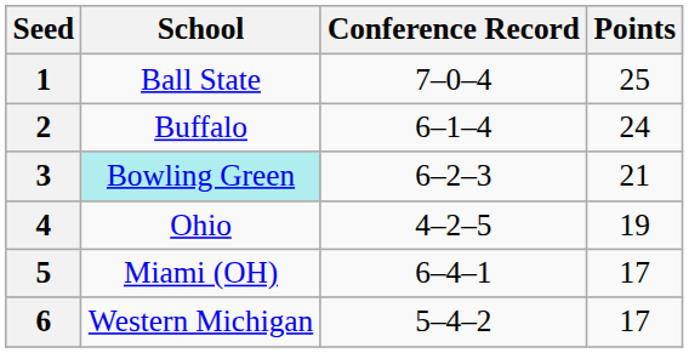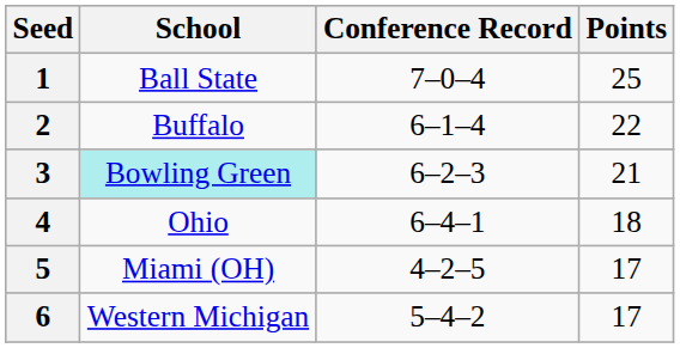 <table class="wikitable" style="text-align:center">
 <tr>
 <th>Seed</th>
 <th>School</th>
 <th>Conference Record</th>
 <th>Points</th>
 </tr>
 <tr>
 <th>1</th>
 <td><a href='#'>Ball State</a></td>
 <td>7–0–4</td>
 <td>25</td>
 </tr>
 <tr>
 <th>2</th>
 <td><a href='#'>Buffalo</a></td>
 <td>6–1–4</td>
-<td>24</td>
+<td>22</td>
 </tr>
 <tr>
 <th>3</th>
 <td style="background: paleturquoise;"><a href='#'>Bowling Green</a></td>
 <td>6–2–3</td>
 <td>21</td>
 </tr>
 <tr>
 <th>4</th>
 <td><a href='#'>Ohio</a></td>
-<td>4–2–5</td>
-<td>19</td>
+<td>6–4–1</td>
+<td>18</td>
 </tr>
 <tr>
 <th>5</th>
 <td><a href='#'>Miami (OH)</a></td>
-<td>6–4–1</td>
+<td>4–2–5</td>
 <td>17</td>
 </tr>
 <tr>
 <th>6</th>
 <td><a href='#'>Western Michigan</a></td>
 <td>5–4–2</td>
 <td>17</td>
 </tr>
 </table>
